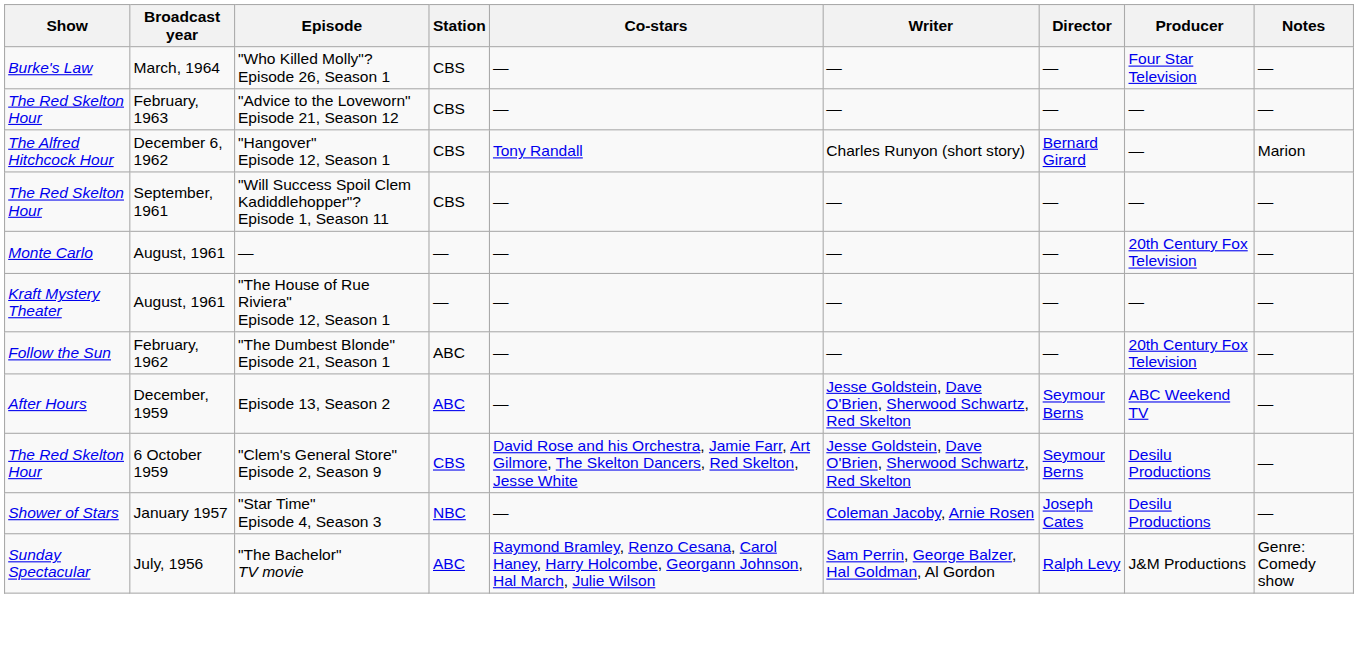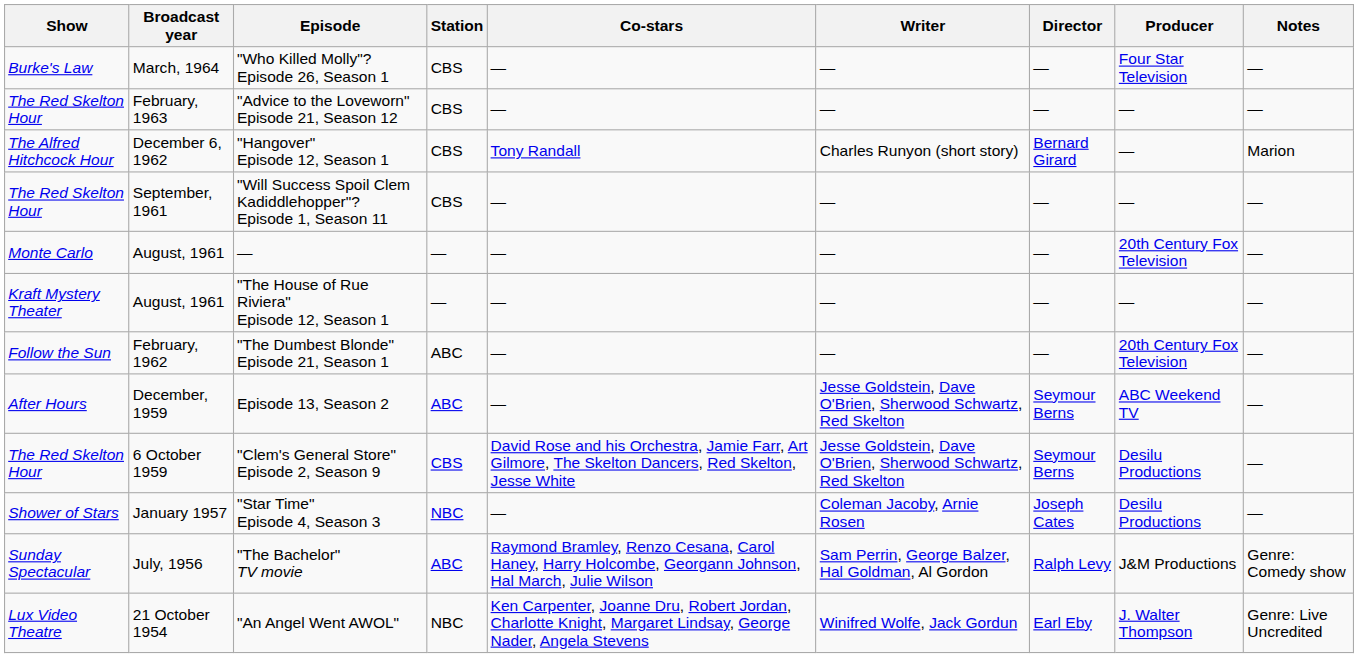 <table class="wikitable" style="font-size:90%;">
 <tr>
 <th>Show</th>
 <th>Broadcast year</th>
 <th>Episode</th>
 <th>Station</th>
 <th>Co-stars</th>
 <th>Writer</th>
 <th>Director</th>
 <th>Producer</th>
 <th>Notes</th>
 </tr>
 <tr>
 <td><em><a href='#'>Burke's Law</a></em></td>
 <td>March, 1964</td>
 <td>"Who Killed Molly"?<br>Episode 26, Season 1</td>
 <td>CBS</td>
 <td>—</td>
 <td>—</td>
 <td>—</td>
 <td><a href='#'>Four Star Television</a></td>
 <td>—</td>
 </tr>
 <tr>
 <td><em><a href='#'>The Red Skelton Hour</a></em></td>
 <td>February, 1963</td>
 <td>"Advice to the Loveworn"<br>Episode 21, Season 12</td>
 <td>CBS</td>
 <td>—</td>
 <td>—</td>
 <td>—</td>
 <td>—</td>
 <td>—</td>
 </tr>
 <tr>
 <td><em><a href='#'>The Alfred Hitchcock Hour</a></em></td>
 <td>December 6, 1962</td>
 <td>"Hangover"<br>Episode 12, Season 1</td>
 <td>CBS</td>
 <td><a href='#'>Tony Randall</a></td>
 <td>Charles Runyon (short story)</td>
 <td><a href='#'>Bernard Girard</a></td>
 <td>—</td>
 <td>Marion</td>
 </tr>
 <tr>
 <td><em><a href='#'>The Red Skelton Hour</a></em></td>
 <td>September, 1961</td>
 <td>"Will Success Spoil Clem Kadiddlehopper"?<br>Episode 1, Season 11</td>
 <td>CBS</td>
 <td>—</td>
 <td>—</td>
 <td>—</td>
 <td>—</td>
 <td>—</td>
 </tr>
 <tr>
 <td><em><a href='#'>Monte Carlo</a></em></td>
 <td>August, 1961</td>
 <td>—</td>
 <td>—</td>
 <td>—</td>
 <td>—</td>
 <td>—</td>
 <td><a href='#'>20th Century Fox Television</a></td>
 <td>—</td>
 </tr>
 <tr>
 <td><em><a href='#'>Kraft Mystery Theater</a></em></td>
 <td>August, 1961</td>
 <td>"The House of Rue Riviera"<br>Episode 12, Season 1</td>
 <td>—</td>
 <td>—</td>
 <td>—</td>
 <td>—</td>
 <td>—</td>
 <td>—</td>
 </tr>
 <tr>
 <td><em><a href='#'>Follow the Sun</a></em></td>
 <td>February, 1962</td>
 <td>"The Dumbest Blonde"<br>Episode 21, Season 1</td>
 <td>ABC</td>
 <td>—</td>
 <td>—</td>
 <td>—</td>
 <td><a href='#'>20th Century Fox Television</a></td>
 <td>—</td>
 </tr>
 <tr>
 <td><em><a href='#'>After Hours</a></em></td>
 <td>December, 1959</td>
 <td>Episode 13, Season 2</td>
 <td><a href='#'>ABC</a></td>
 <td>—</td>
 <td><a href='#'>Jesse Goldstein</a>, <a href='#'>Dave O'Brien</a>, <a href='#'>Sherwood Schwartz</a>, <a href='#'>Red Skelton</a></td>
 <td><a href='#'>Seymour Berns</a></td>
 <td><a href='#'>ABC Weekend TV</a></td>
 <td>—</td>
 </tr>
 <tr>
 <td><em><a href='#'>The Red Skelton Hour</a></em></td>
 <td>6 October 1959</td>
 <td>"Clem's General Store"<br>Episode 2, Season 9</td>
 <td><a href='#'>CBS</a></td>
 <td><a href='#'>David Rose and his Orchestra</a>, <a href='#'>Jamie Farr</a>, <a href='#'>Art Gilmore</a>, <a href='#'>The Skelton Dancers</a>, <a href='#'>Red Skelton</a>, <a href='#'>Jesse White</a></td>
 <td><a href='#'>Jesse Goldstein</a>, <a href='#'>Dave O'Brien</a>, <a href='#'>Sherwood Schwartz</a>, <a href='#'>Red Skelton</a></td>
 <td><a href='#'>Seymour Berns</a></td>
 <td><a href='#'>Desilu Productions</a></td>
 <td>—</td>
 </tr>
 <tr>
 <td><em><a href='#'>Shower of Stars</a></em></td>
 <td>January 1957</td>
 <td>"Star Time"<br>Episode 4, Season 3</td>
 <td><a href='#'>NBC</a></td>
 <td>—</td>
 <td><a href='#'>Coleman Jacoby</a>, <a href='#'>Arnie Rosen</a></td>
 <td><a href='#'>Joseph Cates</a></td>
 <td><a href='#'>Desilu Productions</a></td>
 <td>—</td>
 </tr>
 <tr>
 <td><em><a href='#'>Sunday Spectacular</a></em></td>
 <td>July, 1956</td>
 <td>"The Bachelor"<br><em>TV movie</em></td>
 <td><a href='#'>ABC</a></td>
 <td><a href='#'>Raymond Bramley</a>, <a href='#'>Renzo Cesana</a>, <a href='#'>Carol Haney</a>, <a href='#'>Harry Holcombe</a>, <a href='#'>Georgann Johnson</a>, <a href='#'>Hal March</a>, <a href='#'>Julie Wilson</a></td>
 <td><a href='#'>Sam Perrin</a>, <a href='#'>George Balzer</a>, <a href='#'>Hal Goldman</a>, Al Gordon</td>
 <td><a href='#'>Ralph Levy</a></td>
 <td>J&M Productions</td>
 <td>Genre: Comedy show</td>
 </tr>
+<tr>
+<td><em><a href='#'>Lux Video Theatre</a></em></td>
+<td>21 October 1954</td>
+<td>"An Angel Went AWOL"<br></td>
+<td>NBC</td>
+<td><a href='#'>Ken Carpenter</a>, <a href='#'>Joanne Dru</a>, <a href='#'>Robert Jordan</a>, <a href='#'>Charlotte Knight</a>, <a href='#'>Margaret Lindsay</a>, <a href='#'>George Nader</a>, <a href='#'>Angela Stevens</a></td>
+<td><a href='#'>Winifred Wolfe</a>, <a href='#'>Jack Gordun</a></td>
+<td><a href='#'>Earl Eby</a></td>
+<td><a href='#'>J. Walter Thompson</a></td>
+<td>Genre: Live<br>Uncredited</td>
+</tr>
 </table>
